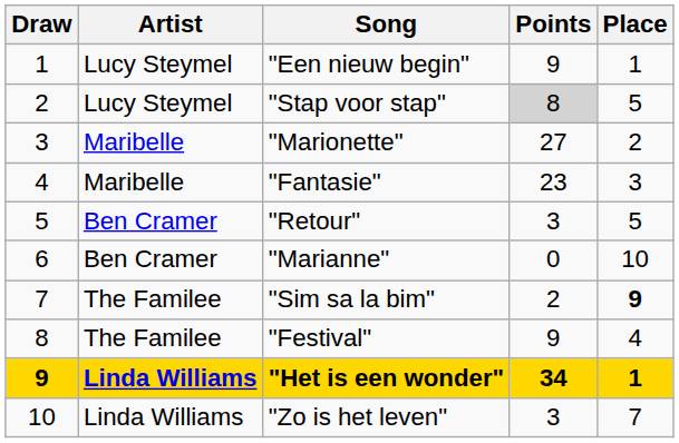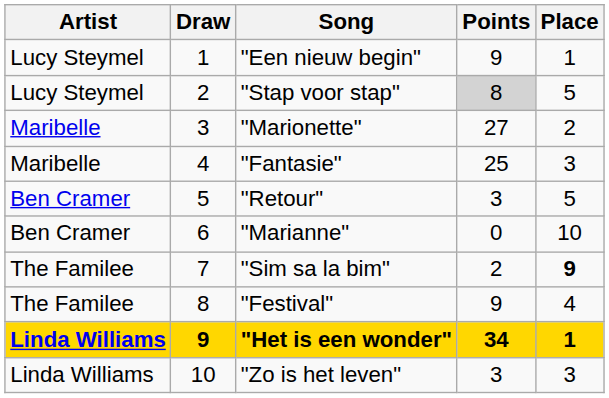 <table class="sortable wikitable" style="margin: 1em auto 1em auto; text-align:center">
 <tr>
+<th>Artist</th>
 <th>Draw</th>
-<th>Artist</th>
 <th>Song</th>
 <th>Points</th>
 <th>Place</th>
 </tr>
 <tr>
+<td align="left">Lucy Steymel</td>
 <td>1</td>
-<td align="left">Lucy Steymel</td>
 <td align="left">"Een nieuw begin"</td>
 <td>9</td>
 <td>1</td>
 </tr>
 <tr>
+<td align="left">Lucy Steymel</td>
 <td>2</td>
-<td align="left">Lucy Steymel</td>
 <td align="left">"Stap voor stap"</td>
 <td style="background: lightgrey;">8</td>
 <td>5</td>
 </tr>
 <tr>
+<td align="left"><a href='#'>Maribelle</a></td>
 <td>3</td>
-<td align="left"><a href='#'>Maribelle</a></td>
 <td align="left">"Marionette"</td>
 <td>27</td>
 <td>2</td>
 </tr>
 <tr>
+<td align="left">Maribelle</td>
 <td>4</td>
-<td align="left">Maribelle</td>
 <td align="left">"Fantasie"</td>
-<td>23</td>
+<td>25</td>
 <td>3</td>
 </tr>
 <tr>
+<td align="left"><a href='#'>Ben Cramer</a></td>
 <td>5</td>
-<td align="left"><a href='#'>Ben Cramer</a></td>
 <td align="left">"Retour"</td>
 <td>3</td>
 <td>5</td>
 </tr>
 <tr>
+<td align="left">Ben Cramer</td>
 <td>6</td>
-<td align="left">Ben Cramer</td>
 <td align="left">"Marianne"</td>
 <td>0</td>
 <td>10</td>
 </tr>
 <tr>
+<td align="left">The Familee</td>
 <td>7</td>
-<td align="left">The Familee</td>
 <td align="left">"Sim sa la bim"</td>
 <td>2</td>
 <td><strong>9</strong></td>
 </tr>
 <tr>
+<td align="left">The Familee</td>
 <td>8</td>
-<td align="left">The Familee</td>
 <td align="left">"Festival"</td>
 <td>9</td>
 <td>4</td>
 </tr>
 <tr style="font-weight:bold; background:gold;">
+<td align="left"><a href='#'>Linda Williams</a></td>
 <td>9</td>
-<td align="left"><a href='#'>Linda Williams</a></td>
 <td align="left">"Het is een wonder"</td>
 <td>34</td>
 <td>1</td>
 </tr>
 <tr>
+<td align="left">Linda Williams</td>
 <td>10</td>
-<td align="left">Linda Williams</td>
 <td align="left">"Zo is het leven"</td>
 <td>3</td>
-<td>7</td>
+<td>3</td>
 </tr>
 </table>
